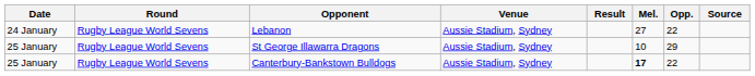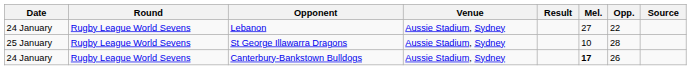 <table class="wikitable"  style="font-size:80%; width:75%;">
 <tr>
 <th>Date</th>
 <th>Round</th>
 <th>Opponent</th>
 <th>Venue</th>
 <th>Result</th>
 <th>Mel.</th>
 <th>Opp.</th>
 <th>Source</th>
 </tr>
 <tr>
 <td>24 January</td>
 <td><a href='#'>Rugby League World Sevens</a></td>
 <td> <a href='#'>Lebanon</a></td>
 <td><a href='#'>Aussie Stadium</a>, <a href='#'>Sydney</a></td>
 <td></td>
 <td>27</td>
 <td>22</td>
 <td></td>
 </tr>
 <tr>
 <td>25 January</td>
 <td><a href='#'>Rugby League World Sevens</a></td>
 <td> <a href='#'>St George Illawarra Dragons</a></td>
 <td><a href='#'>Aussie Stadium</a>, <a href='#'>Sydney</a></td>
 <td></td>
 <td>10</td>
-<td>29</td>
+<td>28</td>
 <td></td>
 </tr>
 <tr>
-<td>25 January</td>
+<td>24 January</td>
 <td><a href='#'>Rugby League World Sevens</a></td>
 <td> <a href='#'>Canterbury-Bankstown Bulldogs</a></td>
 <td><a href='#'>Aussie Stadium</a>, <a href='#'>Sydney</a></td>
 <td></td>
 <td><strong>17</strong></td>
-<td>22</td>
+<td>26</td>
 <td></td>
 </tr>
 </table>
